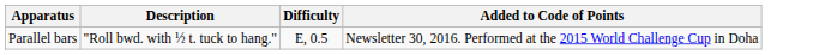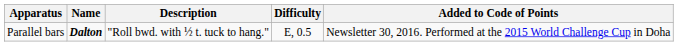 <table class="wikitable">
 <tr>
 <th scope="col">Apparatus</th>
+<th scope="col">Name</th>
 <th scope="col">Description</th>
 <th scope="col">Difficulty</th>
 <th scope="col">Added to Code of Points</th>
 </tr>
 <tr>
 <td>Parallel bars</td>
+<td><strong><em>Dalton</em></strong></td>
 <td>"Roll bwd. with ½ t. tuck to hang."</td>
 <td align=center>E, 0.5</td>
 <td>Newsletter 30, 2016. Performed at the <a href='#'>2015 World Challenge Cup</a> in Doha</td>
 </tr>
 </table>
